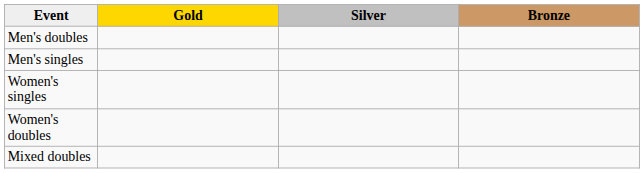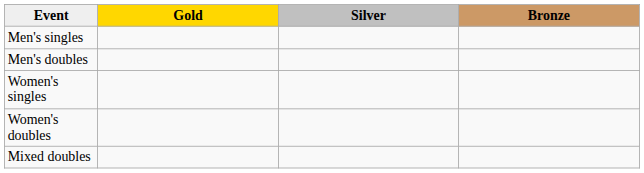 <table class="wikitable">
 <tr align=center>
 <td width=100 bgcolor=efefef><strong>Event</strong></td>
 <td width=200 bgcolor=gold><strong>Gold</strong></td>
 <td width=200 bgcolor=silver><strong>Silver</strong></td>
 <td width=200 bgcolor=cc9966><strong>Bronze</strong></td>
 </tr>
 <tr>
-<td>Men's doubles<br></td>
+<td>Men's singles<br></td>
 <td></td>
 <td></td>
 <td></td>
 </tr>
 <tr>
-<td>Men's singles<br></td>
+<td>Men's doubles<br></td>
 <td></td>
 <td></td>
 <td></td>
 </tr>
 <tr>
 <td>Women's singles<br></td>
 <td></td>
 <td></td>
 <td></td>
 </tr>
 <tr>
 <td>Women's doubles<br></td>
 <td></td>
 <td></td>
 <td></td>
 </tr>
 <tr>
 <td>Mixed doubles<br></td>
 <td></td>
 <td></td>
 <td></td>
 </tr>
 </table>
